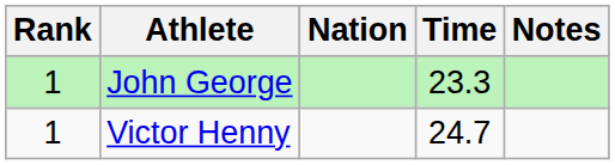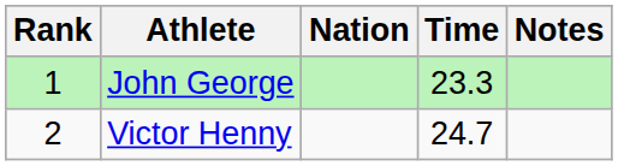 <table class="wikitable sortable" style="text-align:center">
 <tr>
 <th>Rank</th>
 <th>Athlete</th>
 <th>Nation</th>
 <th>Time</th>
 <th>Notes</th>
 </tr>
 <tr bgcolor=bbf3bb>
 <td>1</td>
 <td align=left><a href='#'>John George</a></td>
 <td align=left></td>
 <td>23.3</td>
 <td></td>
 </tr>
 <tr>
-<td>1</td>
+<td>2</td>
 <td align=left><a href='#'>Victor Henny</a></td>
 <td align=left></td>
 <td>24.7</td>
 <td></td>
 </tr>
 </table>
